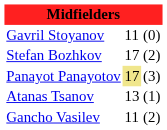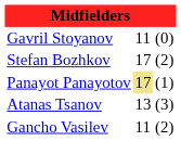 <table class="toccolours" border="0" cellpadding="2" cellspacing="0" align="left" style="margin:0.5em;">
 <tr>
 <th colspan="4" align="center" bgcolor="#FF2020"><span>Midfielders</span></th>
 </tr>
 <tr>
 <td> <a href='#'>Gavril Stoyanov</a></td>
 <td>11</td>
 <td>(0)</td>
 </tr>
 <tr>
 <td> <a href='#'>Stefan Bozhkov</a></td>
 <td>17</td>
 <td>(2)</td>
 </tr>
 <tr>
 <td> <a href='#'>Panayot Panayotov</a></td>
 <td style="background: khaki;">17</td>
-<td>(3)</td>
+<td>(1)</td>
 </tr>
 <tr>
 <td> <a href='#'>Atanas Tsanov</a></td>
 <td>13</td>
-<td>(1)</td>
+<td>(3)</td>
 </tr>
 <tr>
 <td> <a href='#'>Gancho Vasilev</a></td>
 <td>11</td>
 <td>(2)</td>
 </tr>
 <tr>
 </tr>
 </table>
